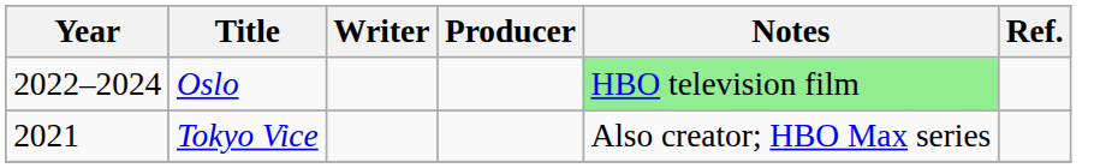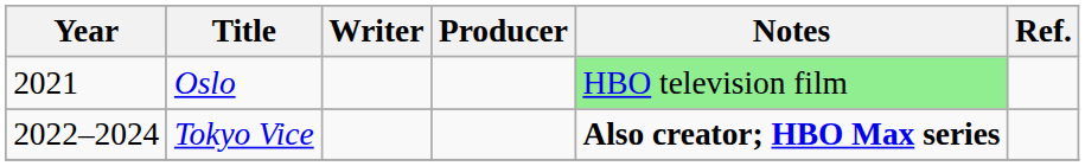 <table class="wikitable">
 <tr>
 <th>Year</th>
 <th>Title</th>
 <th>Writer</th>
 <th>Producer</th>
 <th>Notes</th>
 <th class="unsortable">Ref.</th>
 </tr>
 <tr>
-<td>2022–2024</td>
+<td>2021</td>
 <td><em><a href='#'>Oslo</a></em></td>
 <td></td>
 <td></td>
 <td style="background: lightgreen;"><a href='#'>HBO</a> television film</td>
 <td></td>
 </tr>
 <tr>
-<td>2021</td>
+<td>2022–2024</td>
 <td><em><a href='#'>Tokyo Vice</a></em></td>
 <td></td>
 <td></td>
-<td>Also creator; <a href='#'>HBO Max</a> series</td>
+<td><strong>Also creator; <a href='#'>HBO Max</a> series</strong></td>
 <td></td>
 </tr>
 <tr>
 </tr>
 </table>
